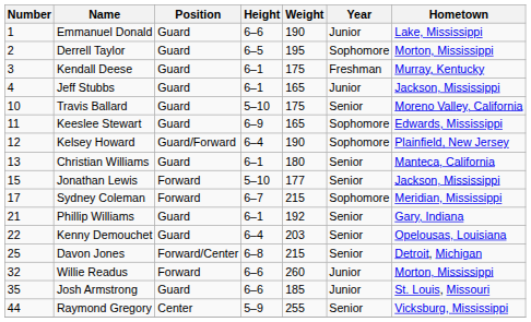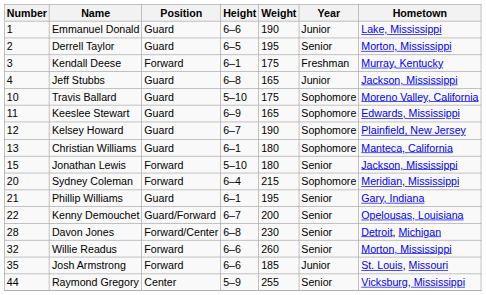 <table class="wikitable" style="font-size: 95%;">
 <tr>
 <th>Number</th>
 <th>Name</th>
 <th>Position</th>
 <th>Height</th>
 <th>Weight</th>
 <th>Year</th>
 <th>Hometown</th>
 </tr>
 <tr>
 <td>1</td>
 <td>Emmanuel Donald</td>
 <td>Guard</td>
 <td>6–6</td>
 <td>190</td>
 <td>Junior</td>
 <td><a href='#'>Lake, Mississippi</a></td>
 </tr>
 <tr>
 <td>2</td>
 <td>Derrell Taylor</td>
 <td>Guard</td>
 <td>6–5</td>
 <td>195</td>
-<td>Sophomore</td>
+<td>Senior</td>
 <td><a href='#'>Morton, Mississippi</a></td>
 </tr>
 <tr>
 <td>3</td>
 <td>Kendall Deese</td>
-<td>Guard</td>
+<td>Forward</td>
 <td>6–1</td>
 <td>175</td>
 <td>Freshman</td>
 <td><a href='#'>Murray, Kentucky</a></td>
 </tr>
 <tr>
 <td>4</td>
 <td>Jeff Stubbs</td>
 <td>Guard</td>
-<td>6–1</td>
+<td>6–8</td>
 <td>165</td>
 <td>Junior</td>
 <td><a href='#'>Jackson, Mississippi</a></td>
 </tr>
 <tr>
 <td>10</td>
 <td>Travis Ballard</td>
 <td>Guard</td>
 <td>5–10</td>
 <td>175</td>
-<td>Senior</td>
+<td>Sophomore</td>
 <td><a href='#'>Moreno Valley, California</a></td>
 </tr>
 <tr>
 <td>11</td>
 <td>Keeslee Stewart</td>
 <td>Guard</td>
 <td>6–9</td>
 <td>165</td>
 <td>Sophomore</td>
 <td><a href='#'>Edwards, Mississippi</a></td>
 </tr>
 <tr>
 <td>12</td>
 <td>Kelsey Howard</td>
-<td>Guard/Forward</td>
-<td>6–4</td>
+<td>Guard</td>
+<td>6–7</td>
 <td>190</td>
 <td>Sophomore</td>
 <td><a href='#'>Plainfield, New Jersey</a></td>
 </tr>
 <tr>
 <td>13</td>
 <td>Christian Williams</td>
 <td>Guard</td>
 <td>6–1</td>
 <td>180</td>
-<td>Senior</td>
+<td>Sophomore</td>
 <td><a href='#'>Manteca, California</a></td>
 </tr>
 <tr>
 <td>15</td>
 <td>Jonathan Lewis</td>
 <td>Forward</td>
 <td>5–10</td>
-<td>177</td>
+<td>180</td>
 <td>Senior</td>
 <td><a href='#'>Jackson, Mississippi</a></td>
 </tr>
 <tr>
-<td>17</td>
+<td>20</td>
 <td>Sydney Coleman</td>
 <td>Forward</td>
-<td>6–7</td>
+<td>6–4</td>
 <td>215</td>
 <td>Sophomore</td>
 <td><a href='#'>Meridian, Mississippi</a></td>
 </tr>
 <tr>
 <td>21</td>
 <td>Phillip Williams</td>
 <td>Guard</td>
 <td>6–1</td>
-<td>192</td>
+<td>195</td>
 <td>Senior</td>
 <td><a href='#'>Gary, Indiana</a></td>
 </tr>
 <tr>
 <td>22</td>
 <td>Kenny Demouchet</td>
-<td>Guard</td>
-<td>6–4</td>
-<td>203</td>
+<td>Guard/Forward</td>
+<td>6–7</td>
+<td>200</td>
 <td>Senior</td>
 <td><a href='#'>Opelousas, Louisiana</a></td>
 </tr>
 <tr>
-<td>25</td>
+<td>28</td>
 <td>Davon Jones</td>
 <td>Forward/Center</td>
 <td>6–8</td>
-<td>215</td>
+<td>230</td>
 <td>Senior</td>
 <td><a href='#'>Detroit</a>, <a href='#'>Michigan</a></td>
 </tr>
 <tr>
 <td>32</td>
 <td>Willie Readus</td>
 <td>Forward</td>
 <td>6–6</td>
 <td>260</td>
-<td>Junior</td>
+<td>Senior</td>
 <td><a href='#'>Morton, Mississippi</a></td>
 </tr>
 <tr>
 <td>35</td>
 <td>Josh Armstrong</td>
-<td>Guard</td>
+<td>Forward</td>
 <td>6–6</td>
 <td>185</td>
 <td>Junior</td>
 <td><a href='#'>St. Louis</a>, <a href='#'>Missouri</a></td>
 </tr>
 <tr>
 <td>44</td>
 <td>Raymond Gregory</td>
 <td>Center</td>
 <td>5–9</td>
 <td>255</td>
 <td>Senior</td>
 <td><a href='#'>Vicksburg, Mississippi</a></td>
 </tr>
 <tr>
 </tr>
 </table>
